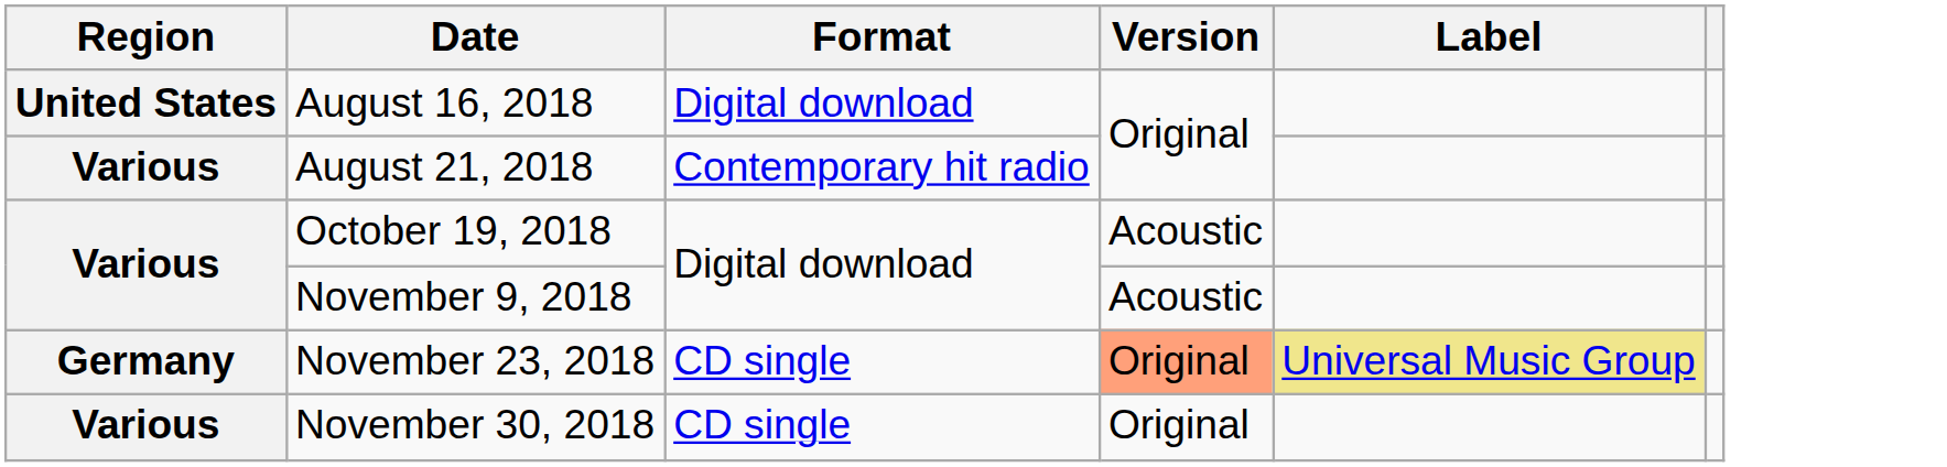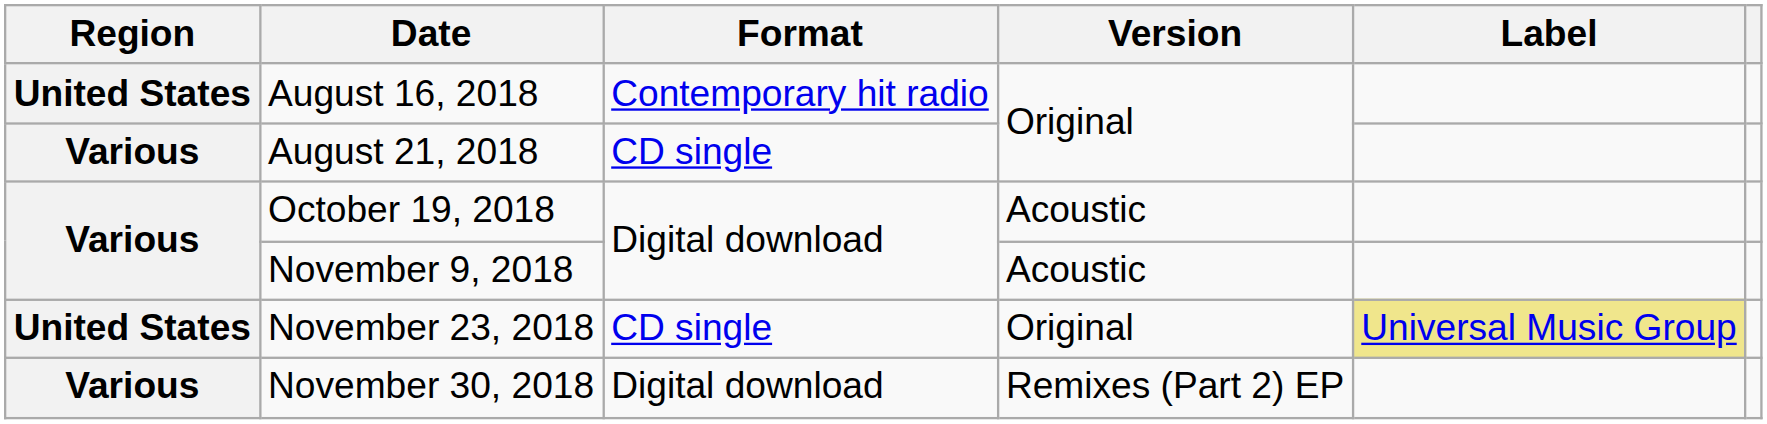 <table class="wikitable plainrowheaders">
 <tr>
 <th scope="col">Region</th>
 <th scope="col">Date</th>
 <th scope="col">Format</th>
 <th scope="col">Version</th>
 <th scope="col">Label</th>
 <th scope="col"></th>
 </tr>
 <tr>
 <th scope="row">United States</th>
 <td>August 16, 2018</td>
-<td><a href='#'>Digital download</a></td>
+<td><a href='#'>Contemporary hit radio</a></td>
 <td rowspan="2">Original</td>
 <td></td>
 <td></td>
 </tr>
 <tr>
 <th scope="row">Various</th>
 <td>August 21, 2018</td>
-<td><a href='#'>Contemporary hit radio</a></td>
+<td><a href='#'>CD single</a></td>
 <td></td>
 <td></td>
 </tr>
 <tr>
 <th scope="row" rowspan="2">Various</th>
 <td>October 19, 2018</td>
 <td rowspan="2">Digital download</td>
 <td>Acoustic</td>
 <td></td>
 <td></td>
 </tr>
 <tr>
 <td>November 9, 2018</td>
 <td>Acoustic</td>
 <td></td>
 <td></td>
 </tr>
 <tr>
-<th scope="row">Germany</th>
+<th scope="row">United States</th>
 <td>November 23, 2018</td>
 <td><a href='#'>CD single</a></td>
-<td style="background: lightsalmon;">Original</td>
+<td>Original</td>
 <td style="background: khaki;"><a href='#'>Universal Music Group</a></td>
 <td></td>
 </tr>
 <tr>
 <th scope="row">Various</th>
 <td>November 30, 2018</td>
-<td><a href='#'>CD single</a></td>
-<td>Original</td>
+<td>Digital download</td>
+<td>Remixes (Part 2) EP</td>
 <td></td>
 <td></td>
 </tr>
 </table>
